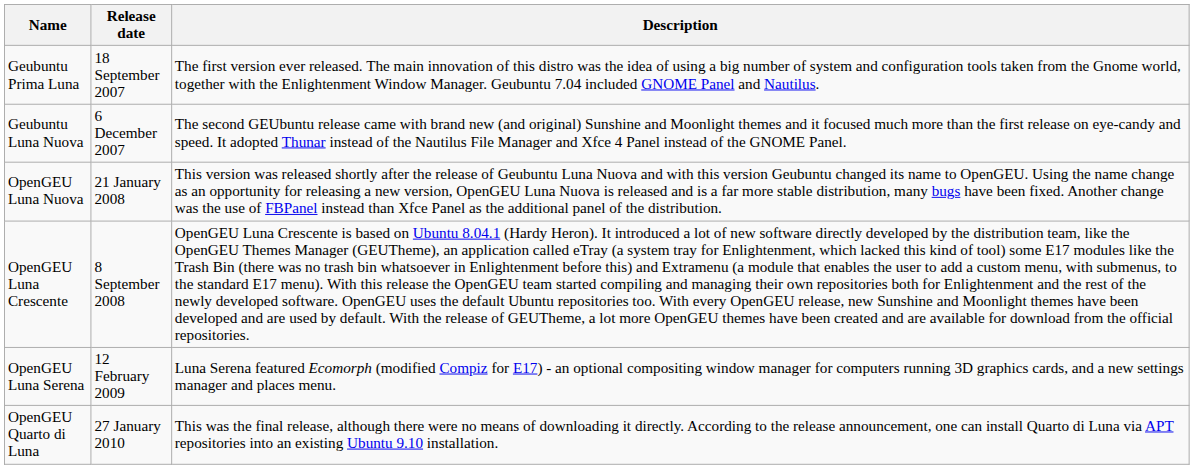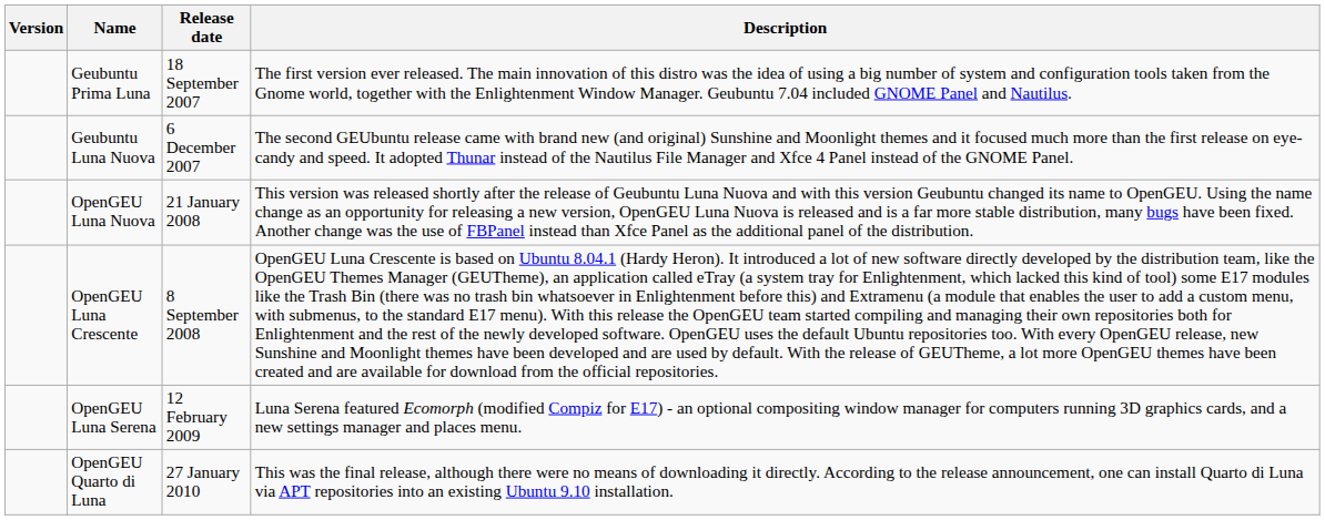 <table class="wikitable sortable">
 <tr>
+<th>Version</th>
 <th>Name</th>
 <th>Release date</th>
 <th class="unsortable">Description</th>
 </tr>
 <tr>
+<td></td>
 <td>Geubuntu Prima Luna</td>
 <td>18 September 2007</td>
 <td>The first version ever released. The main innovation of this distro was the idea of using a big number of system and configuration tools taken from the Gnome world, together with the Enlightenment Window Manager. Geubuntu 7.04 included <a href='#'>GNOME Panel</a> and <a href='#'>Nautilus</a>.</td>
 </tr>
 <tr>
+<td></td>
 <td>Geubuntu Luna Nuova</td>
 <td>6 December 2007</td>
 <td>The second GEUbuntu release came with brand new (and original) Sunshine and Moonlight themes and it focused much more than the first release on eye-candy and speed. It adopted <a href='#'>Thunar</a> instead of the Nautilus File Manager and Xfce 4 Panel instead of the GNOME Panel.</td>
 </tr>
 <tr>
+<td></td>
 <td>OpenGEU Luna Nuova</td>
 <td>21 January 2008</td>
 <td>This version was released shortly after the release of Geubuntu Luna Nuova and with this version Geubuntu changed its name to OpenGEU.  Using the name change as an opportunity for releasing a new version, OpenGEU Luna Nuova is released and is a far more stable distribution, many <a href='#'>bugs</a> have been fixed. Another change was the use of <a href='#'>FBPanel</a> instead than Xfce Panel as the additional panel of the distribution.</td>
 </tr>
 <tr>
+<td></td>
 <td>OpenGEU Luna Crescente</td>
 <td>8 September 2008</td>
 <td>OpenGEU Luna Crescente is based on <a href='#'>Ubuntu 8.04.1</a> (Hardy Heron). It introduced a lot of new software directly developed by the distribution team, like the OpenGEU Themes Manager (GEUTheme), an application called eTray (a system tray for Enlightenment, which lacked this kind of tool) some E17 modules like the Trash Bin (there was no trash bin whatsoever in Enlightenment before this) and Extramenu (a module that enables the user to add a custom menu, with submenus, to the standard E17 menu). With this release the OpenGEU team started compiling and managing their own repositories both for Enlightenment and the rest of the newly developed software. OpenGEU uses the default Ubuntu repositories too. With every OpenGEU release, new Sunshine and Moonlight themes have been developed and are used by default. With the release of GEUTheme, a lot more OpenGEU themes have been created and are available for download from the official repositories.</td>
 </tr>
 <tr>
+<td></td>
 <td>OpenGEU Luna Serena</td>
 <td>12 February 2009</td>
 <td>Luna Serena featured <em>Ecomorph</em> (modified <a href='#'>Compiz</a> for <a href='#'>E17</a>) - an optional compositing window manager for computers running 3D graphics cards, and a new settings manager and places menu.</td>
 </tr>
 <tr>
+<td></td>
 <td>OpenGEU Quarto di Luna</td>
 <td>27 January 2010</td>
 <td>This was the final release, although there were no means of downloading it directly. According to the release announcement, one can install Quarto di Luna via <a href='#'>APT</a> repositories into an existing <a href='#'>Ubuntu 9.10</a> installation.</td>
 </tr>
 </table>
